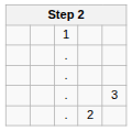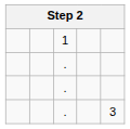 <table class="wikitable" style="margin:0.5em auto;text-align:center;width:10em;height:10em;table-layout:fixed;">
 <tr>
 <th colspan="5">Step 2</th>
 </tr>
 <tr>
 <td></td>
 <td></td>
 <td>1</td>
 <td></td>
 <td></td>
 </tr>
 <tr>
 <td></td>
 <td></td>
 <td>.</td>
 <td></td>
 <td></td>
 </tr>
 <tr>
 <td></td>
 <td></td>
 <td>.</td>
 <td></td>
 <td></td>
 </tr>
 <tr>
 <td></td>
 <td></td>
 <td>.</td>
 <td></td>
 <td>3</td>
 </tr>
-<tr>
-<td></td>
-<td></td>
-<td>.</td>
-<td>2</td>
-<td></td>
-</tr>
 </table>
